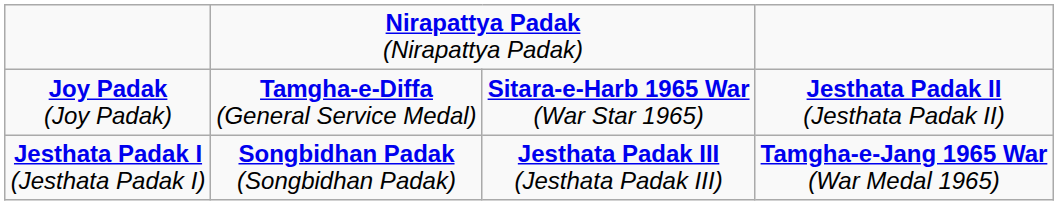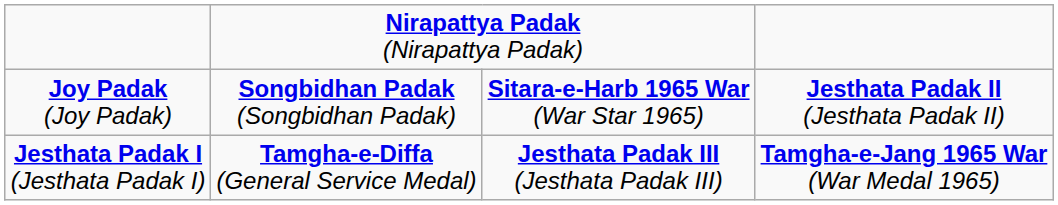 <table class="wikitable" style="margin:1em auto; text-align:center;">
 <tr>
 <td></td>
 <td colspan="2"><strong><a href='#'>Nirapattya Padak</a></strong><br><em>(Nirapattya Padak)</em></td>
 </tr>
 <tr>
 <td><strong><a href='#'>Joy Padak</a></strong><br><em>(Joy Padak)</em></td>
-<td><strong><a href='#'>Tamgha-e-Diffa</a></strong><br><em>(General Service Medal)</em></td>
+<td><strong><a href='#'>Songbidhan Padak</a></strong><br><em>(Songbidhan Padak)</em></td>
 <td><strong><a href='#'>Sitara-e-Harb 1965 War</a></strong><br><em>(War Star 1965)</em></td>
 <td><strong><a href='#'>Jesthata Padak II</a></strong><br><em>(Jesthata Padak II)</em></td>
 </tr>
 <tr>
 <td><strong><a href='#'>Jesthata Padak I</a></strong><br><em>(Jesthata Padak I)</em></td>
-<td><strong><a href='#'>Songbidhan Padak</a></strong><br><em>(Songbidhan Padak)</em></td>
+<td><strong><a href='#'>Tamgha-e-Diffa</a></strong><br><em>(General Service Medal)</em></td>
 <td><strong><a href='#'>Jesthata Padak III</a></strong><br><em>(Jesthata Padak III)</em></td>
 <td><strong><a href='#'>Tamgha-e-Jang 1965 War</a></strong><br><em>(War Medal 1965)</em></td>
 </tr>
 </table>
